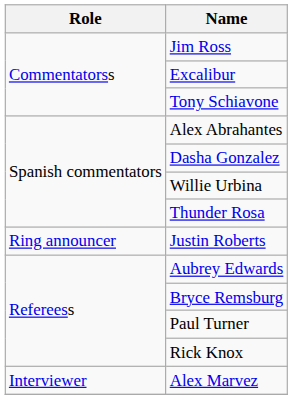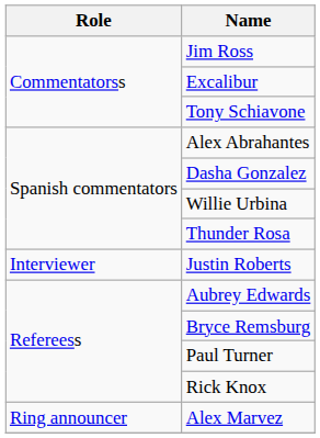 <table class=wikitable style="font-size:90%; margin: 0.5em 0 0.5em 1em; float: right; clear: right;">
 <tr>
 <th>Role</th>
 <th>Name</th>
 </tr>
 <tr>
 <td rowspan=3><a href='#'>Commentators</a>s</td>
 <td><a href='#'>Jim Ross</a></td>
 </tr>
 <tr>
 <td><a href='#'>Excalibur</a></td>
 </tr>
 <tr>
 <td><a href='#'>Tony Schiavone</a></td>
 </tr>
 <tr>
 <td rowspan=4>Spanish commentators</td>
 <td>Alex Abrahantes</td>
 </tr>
 <tr>
 <td><a href='#'>Dasha Gonzalez</a></td>
 </tr>
 <tr>
 <td>Willie Urbina</td>
 </tr>
 <tr>
 <td><a href='#'>Thunder Rosa</a></td>
 </tr>
 <tr>
-<td><a href='#'>Ring announcer</a></td>
+<td><a href='#'>Interviewer</a></td>
 <td><a href='#'>Justin Roberts</a></td>
 </tr>
 <tr>
 <td rowspan=4><a href='#'>Referees</a>s</td>
 <td><a href='#'>Aubrey Edwards</a></td>
 </tr>
 <tr>
 <td><a href='#'>Bryce Remsburg</a></td>
 </tr>
 <tr>
 <td>Paul Turner</td>
 </tr>
 <tr>
 <td>Rick Knox</td>
 </tr>
 <tr>
-<td><a href='#'>Interviewer</a></td>
+<td><a href='#'>Ring announcer</a></td>
 <td><a href='#'>Alex Marvez</a></td>
 </tr>
 <tr>
 </tr>
 </table>
